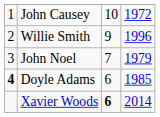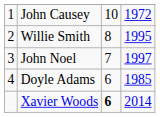 <table class="wikitable">
 <tr>
 </tr>
 <tr>
 <td>1</td>
 <td>John Causey</td>
 <td>10</td>
 <td><a href='#'>1972</a></td>
 </tr>
 <tr>
 <td>2</td>
 <td>Willie Smith</td>
-<td>9</td>
-<td><a href='#'>1996</a></td>
+<td>8</td>
+<td><a href='#'>1995</a></td>
 </tr>
 <tr>
 <td>3</td>
 <td>John Noel</td>
 <td>7</td>
-<td><a href='#'>1979</a></td>
+<td><a href='#'>1997</a></td>
 </tr>
 <tr>
-<td><strong>4</strong></td>
+<td>4</td>
 <td>Doyle Adams</td>
 <td>6</td>
 <td><a href='#'>1985</a></td>
 </tr>
 <tr>
 <td></td>
 <td><a href='#'>Xavier Woods</a></td>
 <td><strong>6</strong></td>
 <td><a href='#'>2014</a></td>
 </tr>
 </table>
